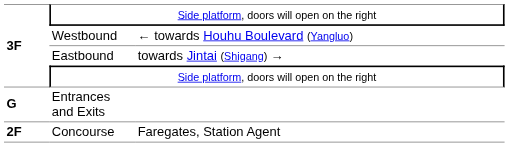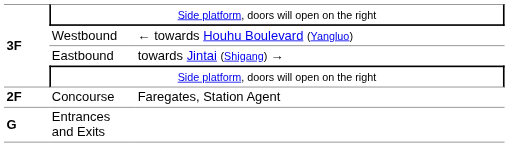 <table table border=0 cellspacing=0 cellpadding=3>
 <tr>
 <td style="border-top:solid 1px gray;border-bottom:solid 1px gray;" rowspan=4><strong>3F</strong></td>
 <td style="border-right:solid 2px black;border-left:solid 2px black;border-top:solid 1px gray;border-bottom:solid 2px black;text-align:center;" colspan=2><small><a href='#'>Side platform</a>, doors will open on the right</small></td>
 </tr>
 <tr>
 <td style="border-top:solid 0px gray;">Westbound</td>
 <td style="border-top:solid 0px gray;">←  towards <a href='#'>Houhu Boulevard</a> <small>(<a href='#'>Yangluo</a>)</small></td>
 </tr>
 <tr>
 <td style="border-top:solid 1px gray;">Eastbound</td>
 <td style="border-top:solid 1px gray;"> towards <a href='#'>Jintai</a> <small>(<a href='#'>Shigang</a>)</small> →</td>
 </tr>
 <tr>
 <td style="border-right:solid 2px black;border-left:solid 2px black;border-top:solid 2px black;border-bottom:solid 1px gray;text-align:center;" colspan=2><small><a href='#'>Side platform</a>, doors will open on the right</small></td>
 </tr>
 <tr>
+<td style="border-top:solid 0px gray;border-bottom:solid 1px gray;" width=50><strong>2F</strong></td>
+<td style="border-top:solid 0px gray;border-bottom:solid 1px gray;" width=100>Concourse</td>
+<td style="border-top:solid 0px gray;border-bottom:solid 1px gray;" width=450>Faregates, Station Agent</td>
+</tr>
+<tr>
 <td style="border-top:solid 0px gray;border-bottom:solid 1px gray;" width=50><strong>G</strong></td>
 <td style="border-top:solid 0px gray;border-bottom:solid 1px gray;" width=100>Entrances and Exits</td>
 <td style="border-top:solid 0px gray;border-bottom:solid 1px gray;" width=450></td>
 </tr>
-<tr>
-<td style="border-top:solid 0px gray;border-bottom:solid 1px gray;" width=50><strong>2F</strong></td>
-<td style="border-top:solid 0px gray;border-bottom:solid 1px gray;" width=100>Concourse</td>
-<td style="border-top:solid 0px gray;border-bottom:solid 1px gray;" width=450>Faregates, Station Agent</td>
-</tr>
 </table>
